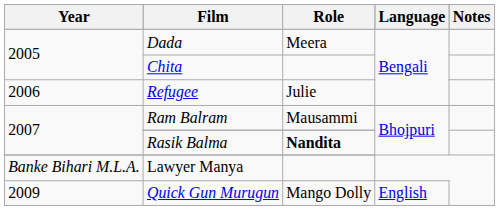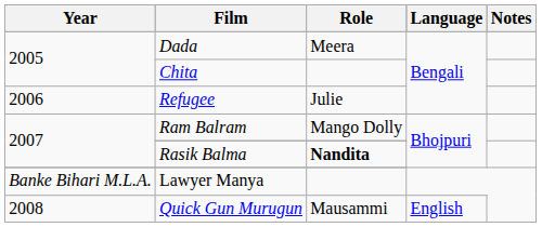 <table class="wikitable sortable">
 <tr style="background:#000;">
 <th>Year</th>
 <th>Film</th>
 <th>Role</th>
 <th>Language</th>
 <th class=unsortable>Notes</th>
 </tr>
 <tr>
 <td rowspan="2">2005</td>
 <td><em>Dada</em></td>
 <td>Meera</td>
 <td rowspan="3"><a href='#'>Bengali</a></td>
 <td></td>
 </tr>
 <tr>
 <td><em><a href='#'>Chita</a></em></td>
 <td></td>
 <td></td>
 </tr>
 <tr>
 <td>2006</td>
 <td><em><a href='#'>Refugee</a></em></td>
 <td>Julie</td>
 <td></td>
 </tr>
 <tr>
 <td rowspan="3">2007</td>
 <td><em>Ram Balram</em></td>
-<td>Mausammi</td>
+<td>Mango Dolly</td>
 <td rowspan="3"><a href='#'>Bhojpuri</a></td>
 </tr>
 <tr>
 </tr>
 <tr>
 <td><em>Rasik Balma</em></td>
 <td><strong>Nandita</strong></td>
 <td></td>
 </tr>
 <tr>
 </tr>
 <tr>
 <td><em>Banke Bihari M.L.A.</em></td>
 <td>Lawyer Manya</td>
 <td></td>
 </tr>
 <tr>
-<td>2009</td>
+<td>2008</td>
 <td><em><a href='#'>Quick Gun Murugun</a></em></td>
-<td>Mango Dolly</td>
+<td>Mausammi</td>
 <td><a href='#'>English</a></td>
 </tr>
 </table>
